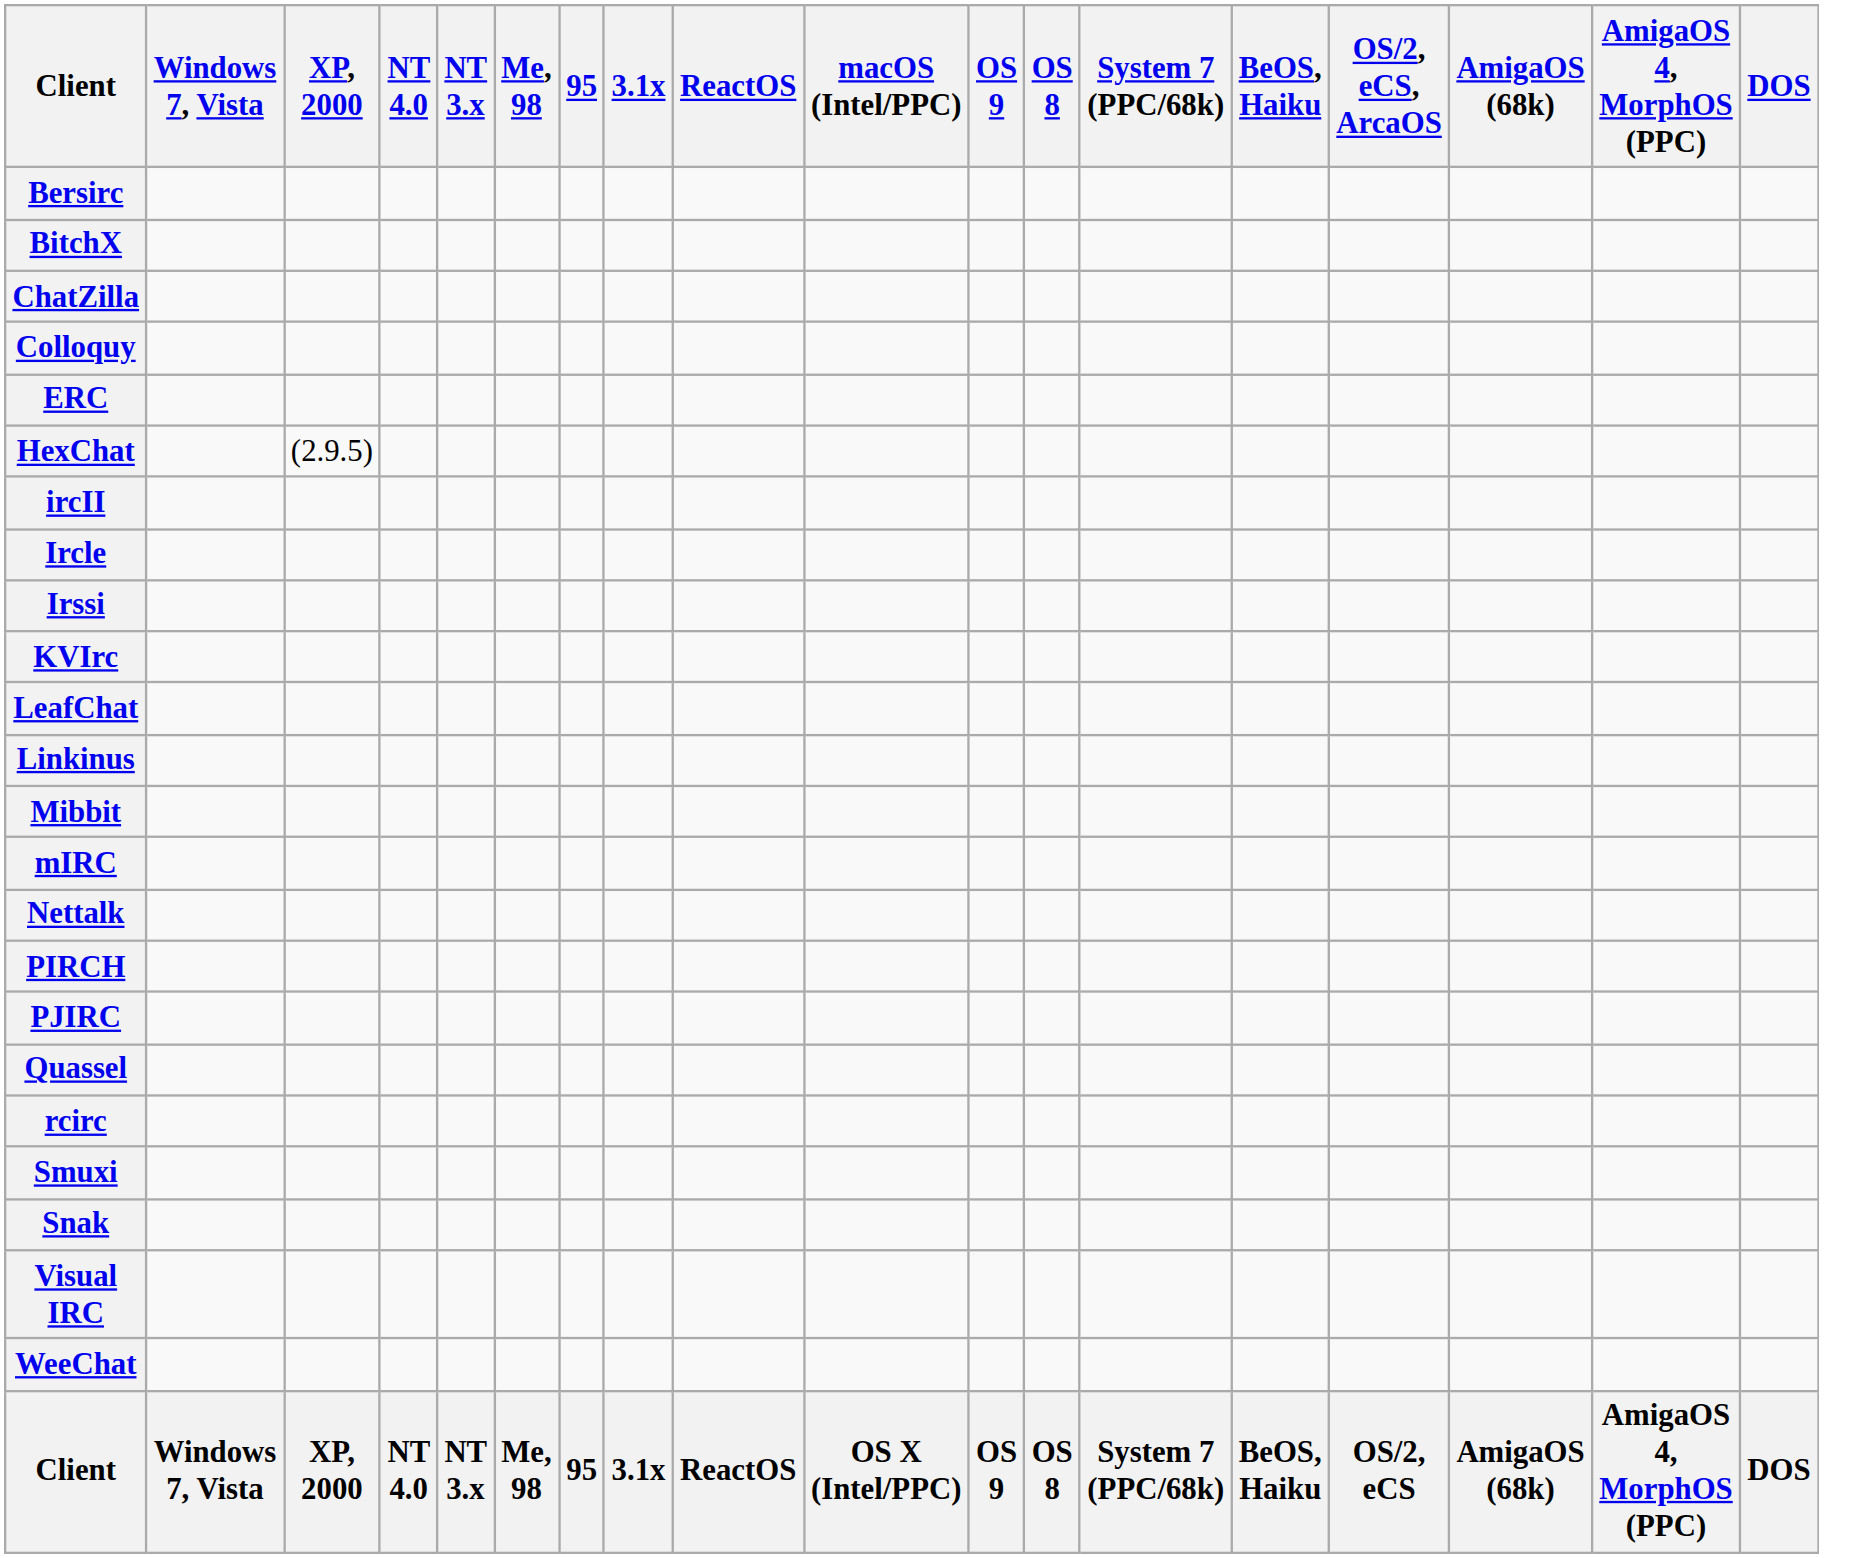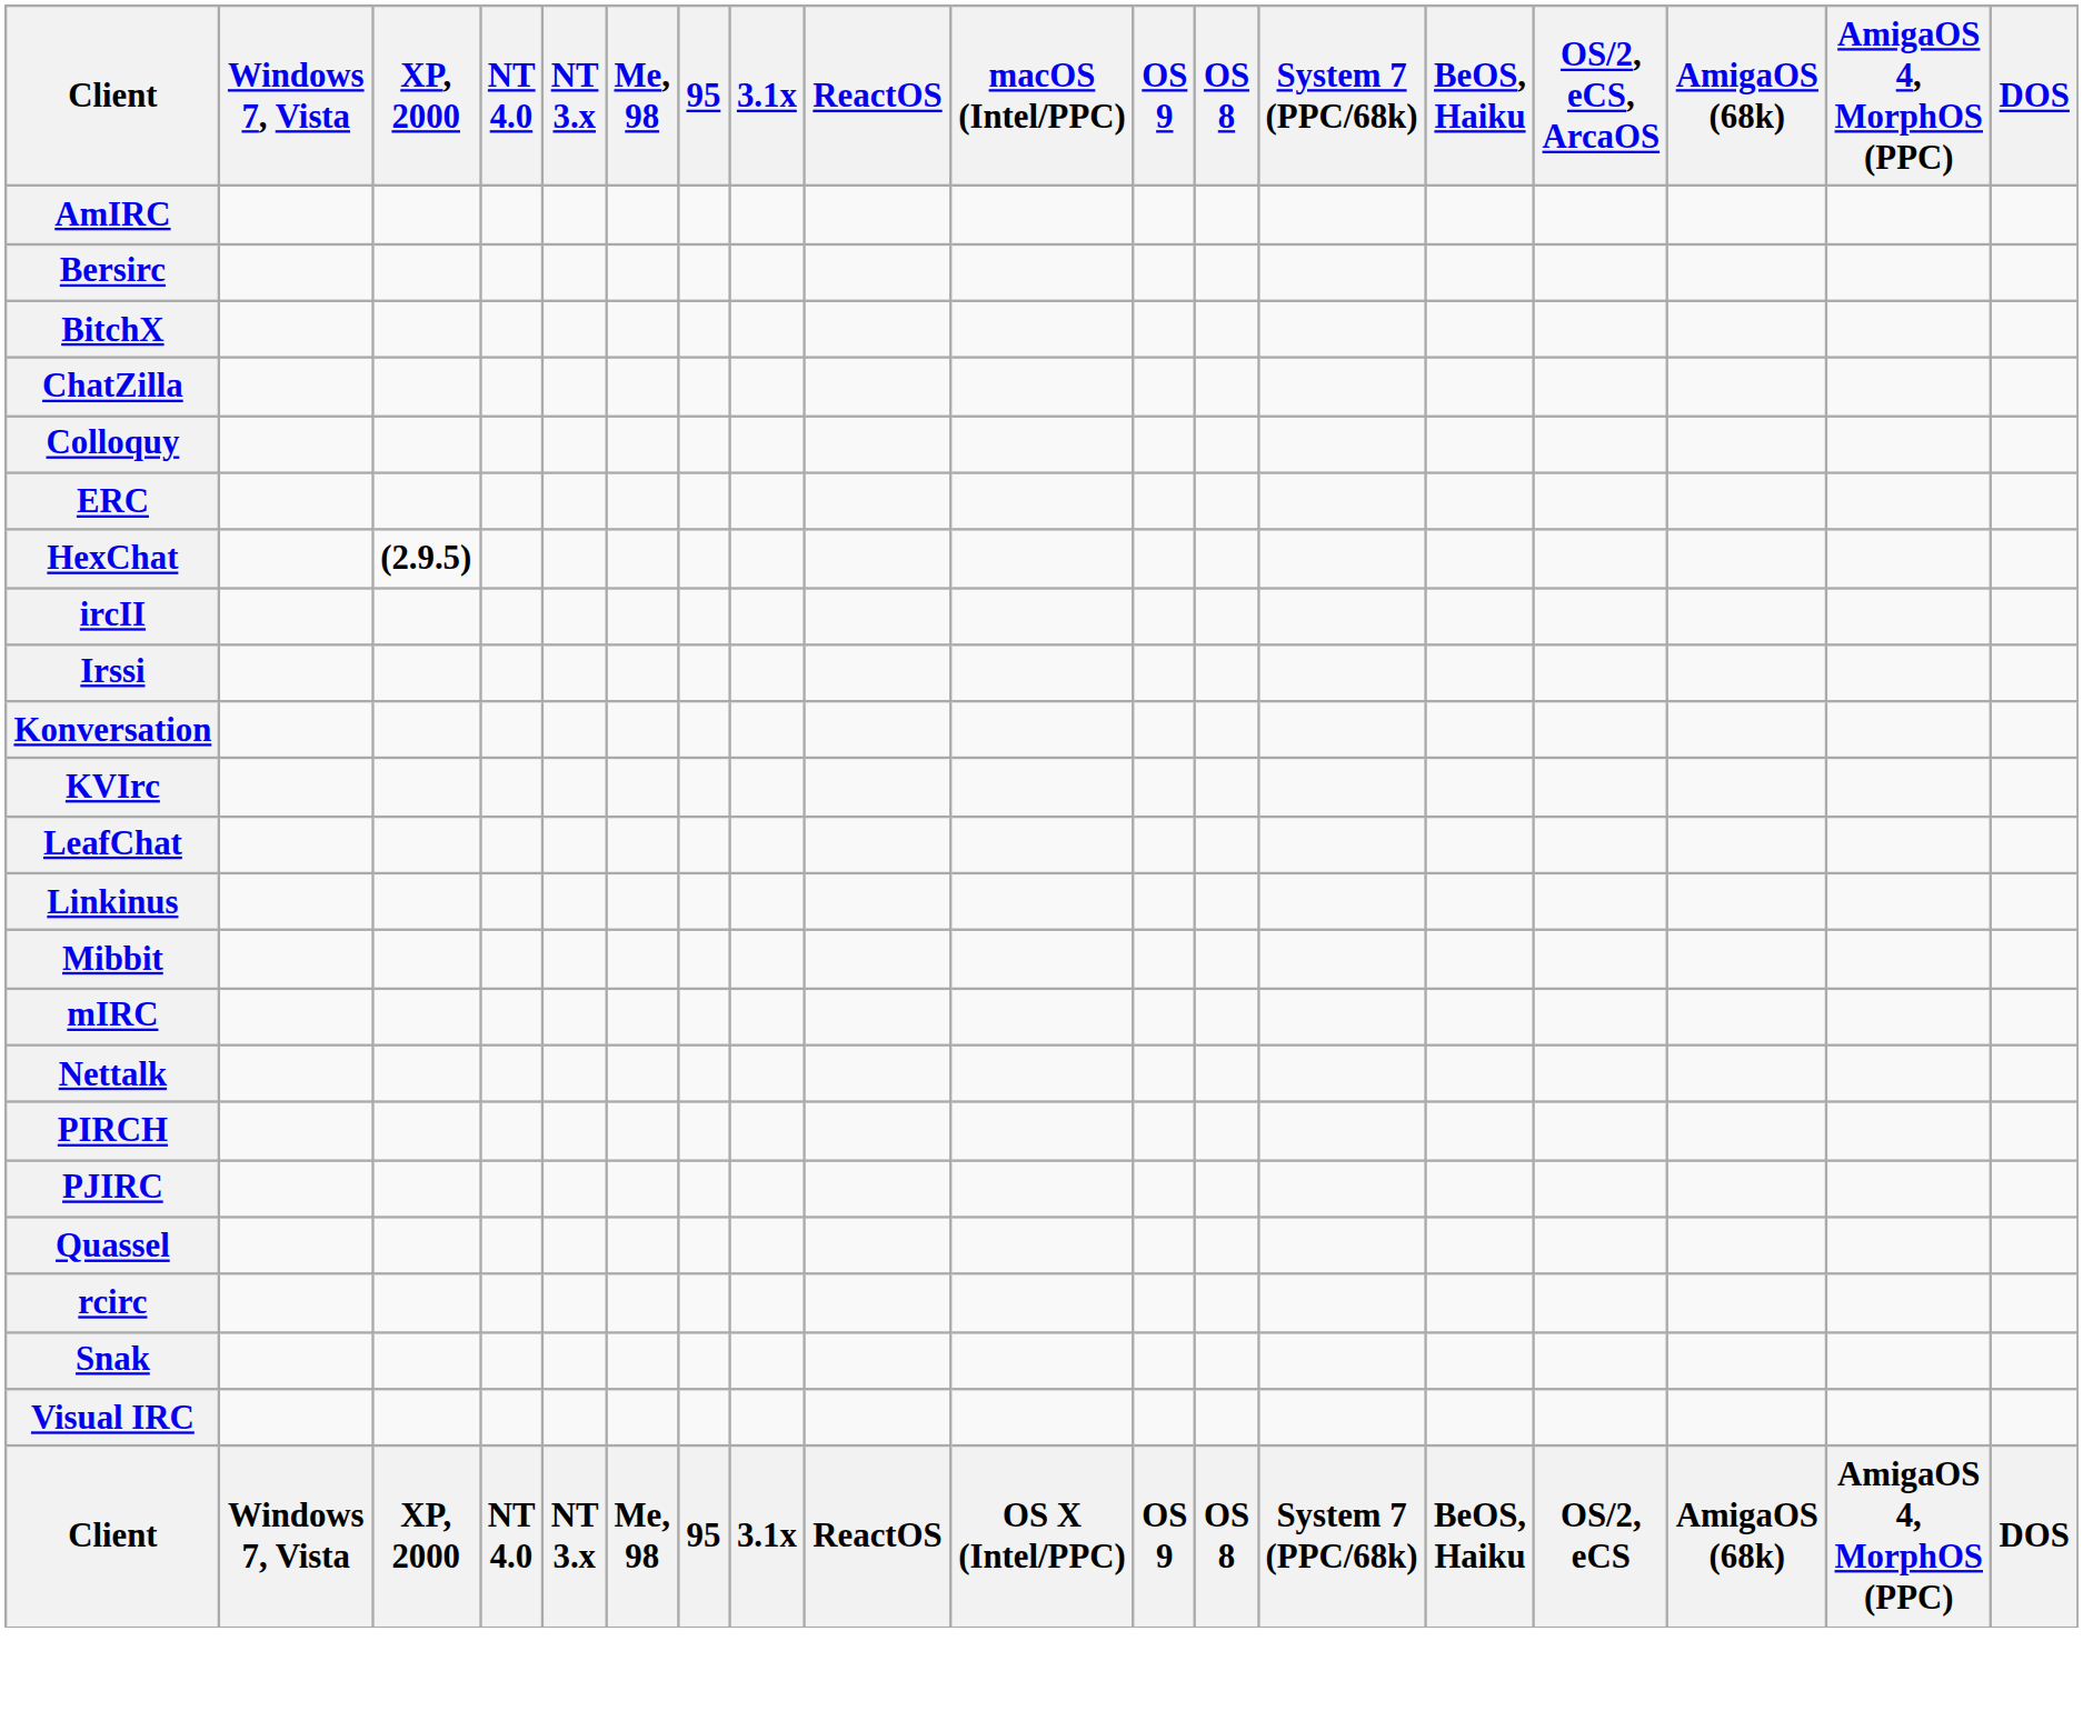 <table class="wikitable sortable sort-under" style="width: auto; text-align: center; font-size: smaller; table-layout: fixed;">
 <tr>
 <th>Client</th>
 <th><a href='#'>Windows 7</a>, <a href='#'>Vista</a></th>
 <th><a href='#'>XP</a>, <a href='#'>2000</a></th>
 <th><a href='#'>NT 4.0</a></th>
 <th><a href='#'>NT 3.x</a></th>
 <th><a href='#'>Me</a>, <a href='#'>98</a></th>
 <th><a href='#'>95</a></th>
 <th><a href='#'>3.1x</a></th>
 <th><a href='#'>ReactOS</a></th>
 <th><a href='#'>macOS</a> (Intel/PPC)</th>
 <th><a href='#'>OS 9</a></th>
 <th><a href='#'>OS 8</a></th>
 <th><a href='#'>System 7</a> (PPC/68k)</th>
 <th><a href='#'>BeOS</a>, <a href='#'>Haiku</a></th>
 <th><a href='#'>OS/2</a>, <a href='#'>eCS</a>, <a href='#'>ArcaOS</a></th>
 <th><a href='#'>AmigaOS</a> (68k)</th>
 <th><a href='#'>AmigaOS 4</a>, <a href='#'>MorphOS</a> (PPC)</th>
 <th><a href='#'>DOS</a></th>
+</tr>
+<tr>
+<th><a href='#'>AmIRC</a></th>
+<td></td>
+<td></td>
+<td></td>
+<td></td>
+<td></td>
+<td></td>
+<td></td>
+<td></td>
+<td></td>
+<td></td>
+<td></td>
+<td></td>
+<td></td>
+<td></td>
+<td></td>
+<td></td>
+<td></td>
 </tr>
 <tr>
 <th><a href='#'>Bersirc</a></th>
 <td></td>
 <td></td>
 <td></td>
 <td></td>
 <td></td>
 <td></td>
 <td></td>
 <td></td>
 <td></td>
 <td></td>
 <td></td>
 <td></td>
 <td></td>
 <td></td>
 <td></td>
 <td></td>
 <td></td>
 </tr>
 <tr>
 <th><a href='#'>BitchX</a></th>
 <td></td>
 <td></td>
 <td></td>
 <td></td>
 <td></td>
 <td></td>
 <td></td>
 <td></td>
 <td></td>
 <td></td>
 <td></td>
 <td></td>
 <td></td>
 <td></td>
 <td></td>
 <td></td>
 <td></td>
 </tr>
 <tr>
 <th><a href='#'>ChatZilla</a></th>
 <td></td>
 <td></td>
 <td></td>
 <td></td>
 <td></td>
 <td></td>
 <td></td>
 <td></td>
 <td></td>
 <td></td>
 <td></td>
 <td></td>
 <td></td>
 <td></td>
 <td></td>
 <td></td>
 <td></td>
 </tr>
 <tr>
 <th><a href='#'>Colloquy</a></th>
 <td></td>
 <td></td>
 <td></td>
 <td></td>
 <td></td>
 <td></td>
 <td></td>
 <td></td>
 <td></td>
 <td></td>
 <td></td>
 <td></td>
 <td></td>
 <td></td>
 <td></td>
 <td></td>
 <td></td>
 </tr>
 <tr>
 <th><a href='#'>ERC</a></th>
 <td></td>
 <td></td>
 <td></td>
 <td></td>
 <td></td>
 <td></td>
 <td></td>
 <td></td>
 <td></td>
 <td></td>
 <td></td>
 <td></td>
 <td></td>
 <td></td>
 <td></td>
 <td></td>
 <td></td>
 </tr>
 <tr>
 <th><a href='#'>HexChat</a></th>
 <td></td>
-<td> (2.9.5)</td>
+<td><strong> (2.9.5)</strong></td>
 <td></td>
 <td></td>
 <td></td>
 <td></td>
 <td></td>
 <td></td>
 <td></td>
 <td></td>
 <td></td>
 <td></td>
 <td></td>
 <td></td>
 <td></td>
 <td></td>
 <td></td>
 </tr>
 <tr>
 <th><a href='#'>ircII</a></th>
 <td></td>
 <td></td>
 <td></td>
 <td></td>
 <td></td>
 <td></td>
 <td></td>
 <td></td>
 <td></td>
 <td></td>
 <td></td>
 <td></td>
 <td></td>
 <td></td>
 <td></td>
 <td></td>
 <td></td>
 </tr>
 <tr>
-<th><a href='#'>Ircle</a></th>
+<th><a href='#'>Irssi</a></th>
 <td></td>
 <td></td>
 <td></td>
 <td></td>
 <td></td>
 <td></td>
 <td></td>
 <td></td>
 <td></td>
 <td></td>
 <td></td>
 <td></td>
 <td></td>
 <td></td>
 <td></td>
 <td></td>
 <td></td>
 </tr>
 <tr>
-<th><a href='#'>Irssi</a></th>
+<th><a href='#'>Konversation</a></th>
 <td></td>
 <td></td>
 <td></td>
 <td></td>
 <td></td>
 <td></td>
 <td></td>
 <td></td>
 <td></td>
 <td></td>
 <td></td>
 <td></td>
 <td></td>
 <td></td>
 <td></td>
 <td></td>
 <td></td>
 </tr>
 <tr>
 <th><a href='#'>KVIrc</a></th>
 <td></td>
 <td></td>
 <td></td>
 <td></td>
 <td></td>
 <td></td>
 <td></td>
 <td></td>
 <td></td>
 <td></td>
 <td></td>
 <td></td>
 <td></td>
 <td></td>
 <td></td>
 <td></td>
 <td></td>
 </tr>
 <tr>
 <th><a href='#'>LeafChat</a></th>
 <td></td>
 <td></td>
 <td></td>
 <td></td>
 <td></td>
 <td></td>
 <td></td>
 <td></td>
 <td></td>
 <td></td>
 <td></td>
 <td></td>
 <td></td>
 <td></td>
 <td></td>
 <td></td>
 <td></td>
 </tr>
 <tr>
 <th><a href='#'>Linkinus</a></th>
 <td></td>
 <td></td>
 <td></td>
 <td></td>
 <td></td>
 <td></td>
 <td></td>
 <td></td>
 <td></td>
 <td></td>
 <td></td>
 <td></td>
 <td></td>
 <td></td>
 <td></td>
 <td></td>
 <td></td>
 </tr>
 <tr>
 <th><a href='#'>Mibbit</a></th>
 <td></td>
 <td></td>
 <td></td>
 <td></td>
 <td></td>
 <td></td>
 <td></td>
 <td></td>
 <td></td>
 <td></td>
 <td></td>
 <td></td>
 <td></td>
 <td></td>
 <td></td>
 <td></td>
 <td></td>
 </tr>
 <tr>
 <th><a href='#'>mIRC</a></th>
 <td></td>
 <td></td>
 <td></td>
 <td></td>
 <td></td>
 <td></td>
 <td></td>
 <td></td>
 <td></td>
 <td></td>
 <td></td>
 <td></td>
 <td></td>
 <td></td>
 <td></td>
 <td></td>
 <td></td>
 </tr>
 <tr>
 <th><a href='#'>Nettalk</a></th>
 <td></td>
 <td></td>
 <td></td>
 <td></td>
 <td></td>
 <td></td>
 <td></td>
 <td></td>
 <td></td>
 <td></td>
 <td></td>
 <td></td>
 <td></td>
 <td></td>
 <td></td>
 <td></td>
 <td></td>
 </tr>
 <tr>
 <th><a href='#'>PIRCH</a></th>
 <td></td>
 <td></td>
 <td></td>
 <td></td>
 <td></td>
 <td></td>
 <td></td>
 <td></td>
 <td></td>
 <td></td>
 <td></td>
 <td></td>
 <td></td>
 <td></td>
 <td></td>
 <td></td>
 <td></td>
 </tr>
 <tr>
 <th><a href='#'>PJIRC</a></th>
 <td></td>
 <td></td>
 <td></td>
 <td></td>
 <td></td>
 <td></td>
 <td></td>
 <td></td>
 <td></td>
 <td></td>
 <td></td>
 <td></td>
 <td></td>
 <td></td>
 <td></td>
 <td></td>
 <td></td>
 </tr>
 <tr>
 <th><a href='#'>Quassel</a></th>
 <td></td>
 <td></td>
 <td></td>
 <td></td>
 <td></td>
 <td></td>
 <td></td>
 <td></td>
 <td></td>
 <td></td>
 <td></td>
 <td></td>
 <td></td>
 <td></td>
 <td></td>
 <td></td>
 <td></td>
 </tr>
 <tr>
 <th><a href='#'>rcirc</a></th>
 <td></td>
 <td></td>
 <td></td>
 <td></td>
 <td></td>
 <td></td>
 <td></td>
 <td></td>
 <td></td>
 <td></td>
 <td></td>
 <td></td>
 <td></td>
 <td></td>
 <td></td>
 <td></td>
 <td></td>
 </tr>
 <tr>
-<th><a href='#'>Smuxi</a></th>
-<td></td>
-<td></td>
-<td></td>
-<td></td>
-<td></td>
-<td></td>
-<td></td>
-<td></td>
-<td></td>
-<td></td>
-<td></td>
-<td></td>
-<td></td>
-<td></td>
-<td></td>
-<td></td>
-<td></td>
-</tr>
-<tr>
 <th><a href='#'>Snak</a></th>
 <td></td>
 <td></td>
 <td></td>
 <td></td>
 <td></td>
 <td></td>
 <td></td>
 <td></td>
 <td></td>
 <td></td>
 <td></td>
 <td></td>
 <td></td>
 <td></td>
 <td></td>
 <td></td>
 <td></td>
 </tr>
 <tr>
 <th><a href='#'>Visual IRC</a></th>
 <td></td>
 <td></td>
 <td></td>
 <td></td>
 <td></td>
 <td></td>
 <td></td>
 <td></td>
 <td></td>
 <td></td>
 <td></td>
 <td></td>
 <td></td>
 <td></td>
 <td></td>
 <td></td>
 <td></td>
 </tr>
-<tr>
-<th><a href='#'>WeeChat</a></th>
-<td></td>
-<td></td>
-<td></td>
-<td></td>
-<td></td>
-<td></td>
-<td></td>
-<td></td>
-<td></td>
-<td></td>
-<td></td>
-<td></td>
-<td></td>
-<td></td>
-<td></td>
-<td></td>
-<td></td>
-</tr>
 <tr class="sortbottom">
 <th>Client</th>
 <th>Windows 7, Vista</th>
 <th>XP, 2000</th>
 <th>NT 4.0</th>
 <th>NT 3.x</th>
 <th>Me, 98</th>
 <th>95</th>
 <th>3.1x</th>
 <th>ReactOS</th>
 <th>OS X (Intel/PPC)</th>
 <th>OS 9</th>
 <th>OS 8</th>
 <th>System 7 (PPC/68k)</th>
 <th>BeOS, Haiku</th>
 <th>OS/2, eCS</th>
 <th>AmigaOS (68k)</th>
 <th>AmigaOS 4, <a href='#'>MorphOS</a> (PPC)</th>
 <th>DOS</th>
 </tr>
 </table>
